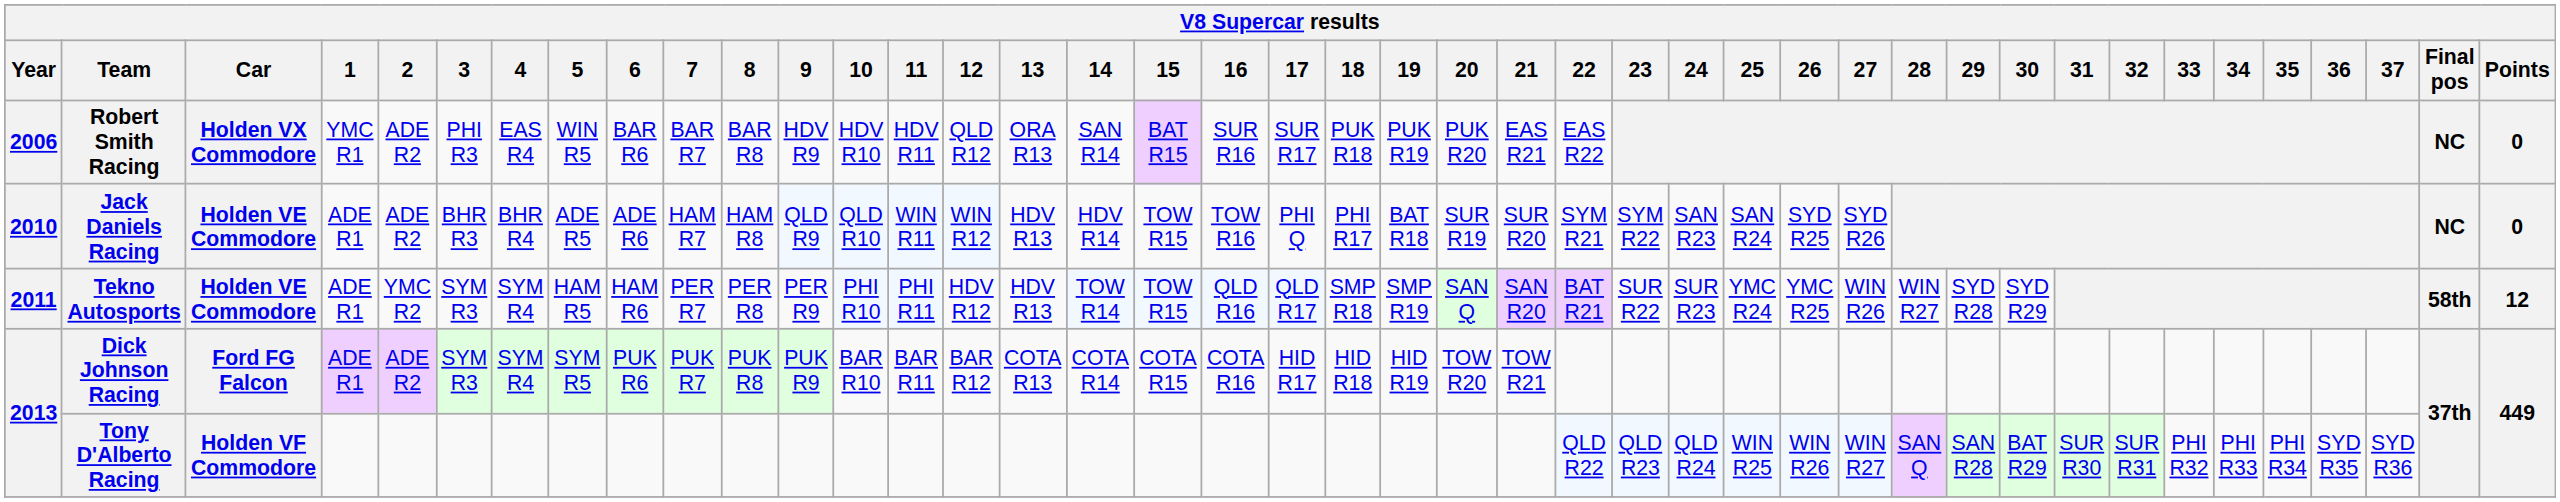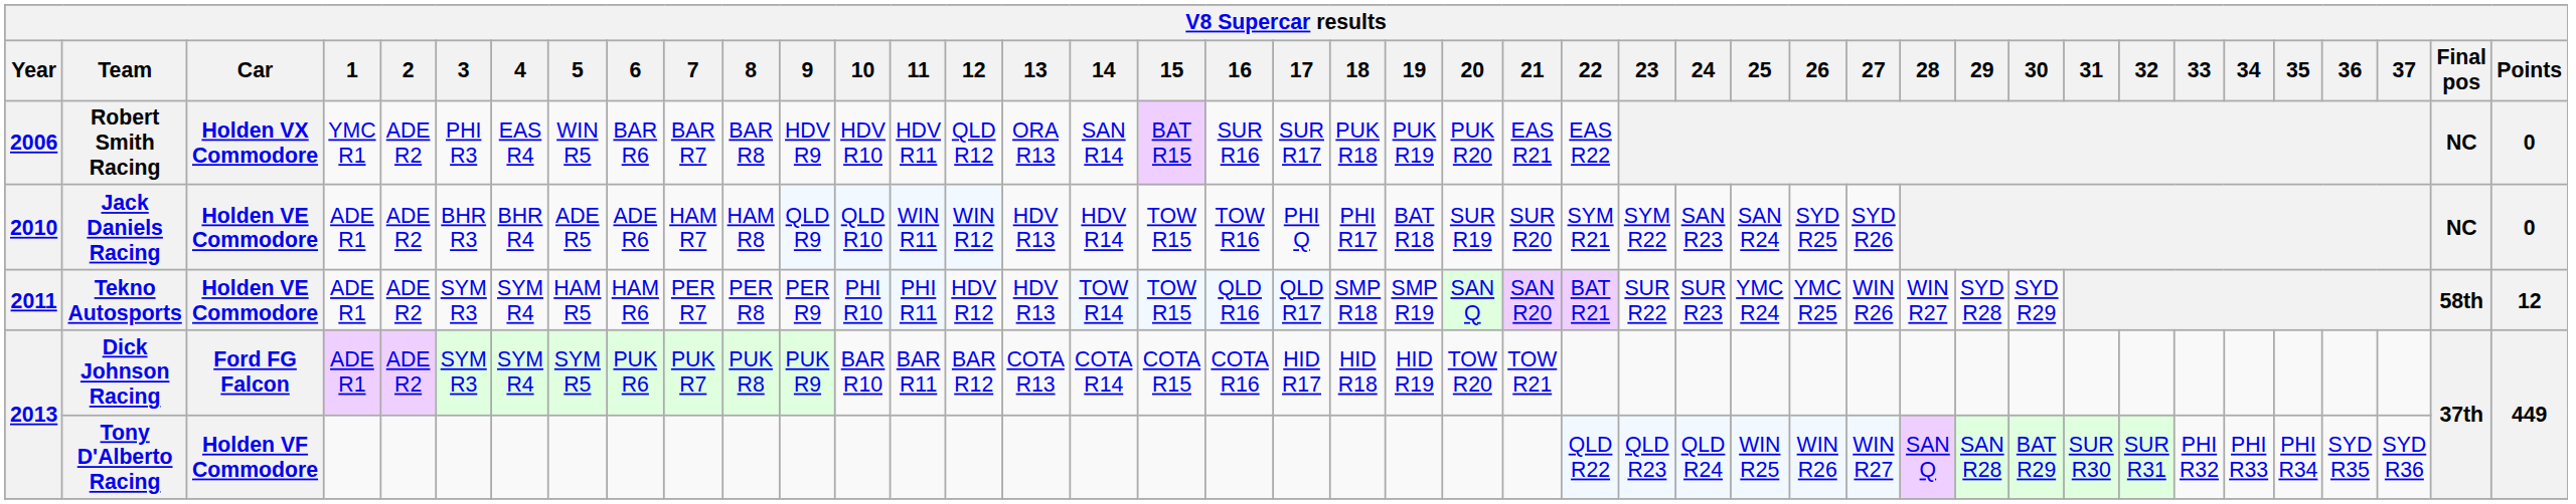 <table class="wikitable" style="text-align:center; font-size:75%">
 <tr>
 <th colspan=45><a href='#'>V8 Supercar</a> results</th>
 </tr>
 <tr>
 <th>Year</th>
 <th>Team</th>
 <th>Car</th>
 <th>1</th>
 <th>2</th>
 <th>3</th>
 <th>4</th>
 <th>5</th>
 <th>6</th>
 <th>7</th>
 <th>8</th>
 <th>9</th>
 <th>10</th>
 <th>11</th>
 <th>12</th>
 <th>13</th>
 <th>14</th>
 <th>15</th>
 <th>16</th>
 <th>17</th>
 <th>18</th>
 <th>19</th>
 <th>20</th>
 <th>21</th>
 <th>22</th>
 <th>23</th>
 <th>24</th>
 <th>25</th>
 <th>26</th>
 <th>27</th>
 <th>28</th>
 <th>29</th>
 <th>30</th>
 <th>31</th>
 <th>32</th>
 <th>33</th>
 <th>34</th>
 <th>35</th>
 <th>36</th>
 <th>37</th>
 <th>Final pos</th>
 <th>Points</th>
 </tr>
 <tr>
 <th><a href='#'>2006</a></th>
 <th>Robert Smith Racing</th>
 <th><a href='#'>Holden VX Commodore</a></th>
 <td><a href='#'>YMC <br> R1</a></td>
 <td><a href='#'>ADE<br>R2</a></td>
 <td><a href='#'>PHI<br>R3</a></td>
 <td><a href='#'>EAS<br>R4</a></td>
 <td><a href='#'>WIN<br>R5</a></td>
 <td><a href='#'>BAR<br>R6</a></td>
 <td><a href='#'>BAR<br>R7</a></td>
 <td><a href='#'>BAR<br>R8</a></td>
 <td><a href='#'>HDV<br>R9</a></td>
 <td><a href='#'>HDV<br>R10</a></td>
 <td><a href='#'>HDV<br>R11</a></td>
 <td><a href='#'>QLD<br>R12</a></td>
 <td><a href='#'>ORA<br>R13</a></td>
 <td><a href='#'>SAN<br>R14</a></td>
 <td style="background: #efcfff"><a href='#'>BAT<br>R15</a><br></td>
 <td><a href='#'>SUR<br>R16</a></td>
 <td><a href='#'>SUR<br>R17</a></td>
 <td><a href='#'>PUK<br>R18</a></td>
 <td><a href='#'>PUK<br>R19</a></td>
 <td><a href='#'>PUK<br>R20</a></td>
 <td><a href='#'>EAS<br>R21</a></td>
 <td><a href='#'>EAS<br>R22</a></td>
 <th colspan=15></th>
 <th>NC</th>
 <th>0</th>
 </tr>
 <tr>
 <th><a href='#'>2010</a></th>
 <th><a href='#'>Jack Daniels Racing</a></th>
 <th><a href='#'>Holden VE Commodore</a></th>
 <td><a href='#'>ADE<br>R1</a></td>
 <td><a href='#'>ADE<br>R2</a></td>
 <td><a href='#'>BHR <br> R3</a></td>
 <td><a href='#'>BHR <br> R4</a></td>
 <td><a href='#'>ADE <br> R5</a></td>
 <td><a href='#'>ADE <br> R6</a></td>
 <td><a href='#'>HAM <br> R7</a></td>
 <td><a href='#'>HAM <br> R8</a></td>
 <td style="background:#F1F8FF;"><a href='#'>QLD <br> R9</a><br></td>
 <td style="background:#F1F8FF;"><a href='#'>QLD <br> R10</a><br></td>
 <td style="background:#F1F8FF;"><a href='#'>WIN <br> R11</a><br></td>
 <td style="background:#F1F8FF;"><a href='#'>WIN <br> R12</a><br></td>
 <td><a href='#'>HDV <br> R13</a></td>
 <td><a href='#'>HDV <br> R14</a></td>
 <td><a href='#'>TOW <br> R15</a></td>
 <td><a href='#'>TOW <br> R16</a></td>
 <td><a href='#'>PHI <br> Q</a></td>
 <td><a href='#'>PHI <br> R17</a></td>
 <td><a href='#'>BAT <br> R18</a></td>
 <td><a href='#'>SUR <br> R19</a></td>
 <td><a href='#'>SUR <br> R20</a></td>
 <td><a href='#'>SYM <br> R21</a></td>
 <td><a href='#'>SYM <br> R22</a></td>
 <td><a href='#'>SAN <br> R23</a></td>
 <td><a href='#'>SAN <br> R24</a></td>
 <td><a href='#'>SYD <br> R25</a></td>
 <td><a href='#'>SYD <br> R26</a></td>
 <th colspan=10></th>
 <th>NC</th>
 <th>0</th>
 </tr>
 <tr>
 <th><a href='#'>2011</a></th>
 <th><a href='#'>Tekno Autosports</a></th>
 <th><a href='#'>Holden VE Commodore</a></th>
 <td><a href='#'>ADE <br> R1</a></td>
-<td><a href='#'>YMC <br> R2</a></td>
+<td><a href='#'>ADE <br> R2</a></td>
 <td><a href='#'>SYM <br> R3</a></td>
 <td><a href='#'>SYM <br> R4</a></td>
 <td><a href='#'>HAM <br> R5</a></td>
 <td><a href='#'>HAM <br> R6</a></td>
 <td><a href='#'>PER <br> R7</a></td>
 <td><a href='#'>PER <br> R8</a></td>
 <td><a href='#'>PER <br> R9</a></td>
 <td style="background:#F1F8FF;"><a href='#'>PHI <br> R10</a><br></td>
 <td style="background:#F1F8FF;"><a href='#'>PHI <br> R11</a><br></td>
 <td><a href='#'>HDV <br> R12</a></td>
 <td><a href='#'>HDV <br> R13</a></td>
 <td style="background:#F1F8FF;"><a href='#'>TOW <br> R14</a><br></td>
 <td style="background:#F1F8FF;"><a href='#'>TOW <br> R15</a><br></td>
 <td style="background:#F1F8FF;"><a href='#'>QLD <br> R16</a><br></td>
 <td style="background:#F1F8FF;"><a href='#'>QLD <br> R17</a><br></td>
 <td><a href='#'>SMP <br> R18</a></td>
 <td><a href='#'>SMP <br> R19</a></td>
 <td style="background:#DFFFDF;"><a href='#'>SAN <br> Q</a><br></td>
 <td style="background:#EFCFFF;"><a href='#'>SAN <br> R20</a><br></td>
 <td style="background:#EFCFFF;"><a href='#'>BAT <br> R21</a><br></td>
 <td><a href='#'>SUR <br> R22</a></td>
 <td><a href='#'>SUR <br> R23</a></td>
 <td><a href='#'>YMC <br> R24</a></td>
 <td><a href='#'>YMC <br> R25</a></td>
 <td><a href='#'>WIN <br> R26</a></td>
 <td><a href='#'>WIN <br> R27</a></td>
 <td><a href='#'>SYD <br> R28</a></td>
 <td><a href='#'>SYD <br> R29</a></td>
 <th colspan=7></th>
 <th>58th</th>
 <th>12</th>
 </tr>
 <tr>
 <th rowspan=2><a href='#'>2013</a></th>
 <th><a href='#'>Dick Johnson Racing</a></th>
 <th><a href='#'>Ford FG Falcon</a></th>
 <td style="background:#EFCFFF;"><a href='#'>ADE <br> R1</a><br></td>
 <td style="background:#EFCFFF;"><a href='#'>ADE <br> R2</a><br></td>
 <td style="background:#DFFFDF;"><a href='#'>SYM <br> R3</a><br></td>
 <td style="background:#DFFFDF;"><a href='#'>SYM <br> R4</a><br></td>
 <td style="background:#DFFFDF;"><a href='#'>SYM <br> R5</a><br></td>
 <td style="background:#DFFFDF;"><a href='#'>PUK <br> R6</a><br></td>
 <td style="background:#DFFFDF;"><a href='#'>PUK <br> R7</a><br></td>
 <td style="background:#DFFFDF;"><a href='#'>PUK <br> R8</a><br></td>
 <td style="background:#DFFFDF;"><a href='#'>PUK <br> R9</a><br></td>
 <td><a href='#'>BAR <br> R10</a></td>
 <td><a href='#'>BAR <br> R11</a></td>
 <td><a href='#'>BAR <br> R12</a></td>
 <td><a href='#'>COTA <br> R13</a></td>
 <td><a href='#'>COTA <br> R14</a></td>
 <td><a href='#'>COTA <br> R15</a></td>
 <td><a href='#'>COTA <br> R16</a></td>
 <td><a href='#'>HID <br> R17</a></td>
 <td><a href='#'>HID <br> R18</a></td>
 <td><a href='#'>HID <br> R19</a></td>
 <td><a href='#'>TOW <br> R20</a></td>
 <td><a href='#'>TOW <br> R21</a></td>
 <td></td>
 <td></td>
 <td></td>
 <td></td>
 <td></td>
 <td></td>
 <td></td>
 <td></td>
 <td></td>
 <td></td>
 <td></td>
 <td></td>
 <td></td>
 <td></td>
 <td></td>
 <td></td>
 <th rowspan=2>37th</th>
 <th rowspan=2>449</th>
 </tr>
 <tr>
 <th><a href='#'>Tony D'Alberto Racing</a></th>
 <th><a href='#'>Holden VF Commodore</a></th>
 <td></td>
 <td></td>
 <td></td>
 <td></td>
 <td></td>
 <td></td>
 <td></td>
 <td></td>
 <td></td>
 <td></td>
 <td></td>
 <td></td>
 <td></td>
 <td></td>
 <td></td>
 <td></td>
 <td></td>
 <td></td>
 <td></td>
 <td></td>
 <td></td>
 <td style="background:#F1F8FF;"><a href='#'>QLD <br> R22</a><br></td>
 <td style="background:#F1F8FF;"><a href='#'>QLD <br> R23</a><br></td>
 <td style="background:#F1F8FF;"><a href='#'>QLD <br> R24</a><br></td>
 <td style="background:#F1F8FF;"><a href='#'>WIN <br> R25</a><br></td>
 <td style="background:#F1F8FF;"><a href='#'>WIN <br> R26</a><br></td>
 <td style="background:#F1F8FF;"><a href='#'>WIN <br> R27</a><br></td>
 <td style="background:#EFCFFF;"><a href='#'>SAN <br> Q</a><br></td>
 <td style="background:#DFFFDF;"><a href='#'>SAN <br> R28</a><br></td>
 <td style="background:#DFFFDF;"><a href='#'>BAT <br> R29</a><br></td>
 <td style="background:#DFFFDF;"><a href='#'>SUR <br> R30</a><br></td>
 <td style="background:#DFFFDF;"><a href='#'>SUR <br> R31</a><br></td>
 <td><a href='#'>PHI <br> R32</a></td>
 <td><a href='#'>PHI <br> R33</a></td>
 <td><a href='#'>PHI <br> R34</a></td>
 <td><a href='#'>SYD <br> R35</a></td>
 <td><a href='#'>SYD <br> R36</a></td>
 </tr>
 </table>
